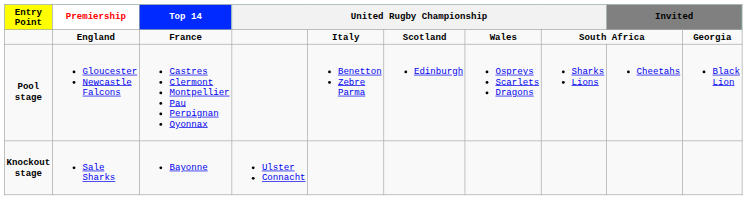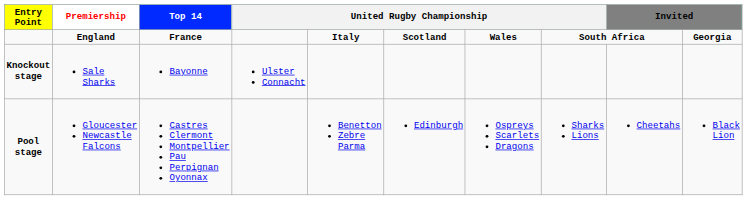 <table class="wikitable" style="text-align:center;">
 <tr style="font-weight:bold; vertical-align:middle; background-color:#00FF80;">
 <th style="background-color:#FF0;">Entry Point</th>
 <th style="background-color:#FFF; color:#F00;">Premiership</th>
 <th style="background-color:#002AFF; color:#FFF;">Top 14</th>
 <th colspan="5">United Rugby Championship</th>
 <th colspan="2" style="background-color:#808080;">Invited</th>
 </tr>
 <tr style="vertical-align:middle;">
 <td></td>
 <td><strong>England</strong></td>
 <td><strong>France</strong></td>
 <td><strong></strong></td>
 <td> <strong>Italy</strong></td>
 <td><strong>Scotland</strong></td>
 <td> <strong>Wales</strong></td>
 <td colspan="2"> <strong>South Africa</strong></td>
 <td> <strong>Georgia</strong></td>
 </tr>
+<tr style="text-align:left;">
+<td style="text-align:center;"><strong>Knockout stage</strong></td>
+<td valign=top><br><ul><li><a href='#'>Sale Sharks</a></li></ul></td>
+<td valign=top><br><ul><li><a href='#'>Bayonne</a></li></ul></td>
+<td valign=top><br><ul><li><a href='#'>Ulster</a></li><li><a href='#'>Connacht</a></li></ul></td>
+<td></td>
+<td></td>
+<td></td>
+<td></td>
+<td></td>
+<td></td>
+</tr>
 <tr style="text-align:left; vertical-align:middle;">
 <td style="text-align:center;"><strong>Pool stage</strong></td>
 <td valign=top><br><ul><li><a href='#'>Gloucester</a></li><li><a href='#'>Newcastle Falcons</a></li></ul></td>
 <td valign=top><br><ul><li><a href='#'>Castres</a></li><li><a href='#'>Clermont</a></li><li><a href='#'>Montpellier</a></li><li><a href='#'>Pau</a></li><li><a href='#'>Perpignan</a></li><li><a href='#'>Oyonnax</a></li></ul></td>
 <td></td>
 <td valign="top"><br><ul><li><a href='#'>Benetton</a></li><li><a href='#'>Zebre Parma</a></li></ul></td>
 <td valign=top><br><ul><li><a href='#'>Edinburgh</a></li></ul></td>
 <td valign=top><br><ul><li><a href='#'>Ospreys</a></li><li><a href='#'>Scarlets</a></li><li><a href='#'>Dragons</a></li></ul></td>
 <td valign=top><br><ul><li><a href='#'>Sharks</a></li><li><a href='#'>Lions</a></li></ul></td>
 <td valign=top><br><ul><li><a href='#'>Cheetahs</a></li></ul></td>
 <td valign=top><br><ul><li><a href='#'>Black Lion</a></li></ul></td>
 </tr>
-<tr style="text-align:left;">
-<td style="text-align:center;"><strong>Knockout stage</strong></td>
-<td valign=top><br><ul><li><a href='#'>Sale Sharks</a></li></ul></td>
-<td valign=top><br><ul><li><a href='#'>Bayonne</a></li></ul></td>
-<td valign=top><br><ul><li><a href='#'>Ulster</a></li><li><a href='#'>Connacht</a></li></ul></td>
-<td></td>
-<td></td>
-<td></td>
-<td></td>
-<td></td>
-<td></td>
-</tr>
 </table>
